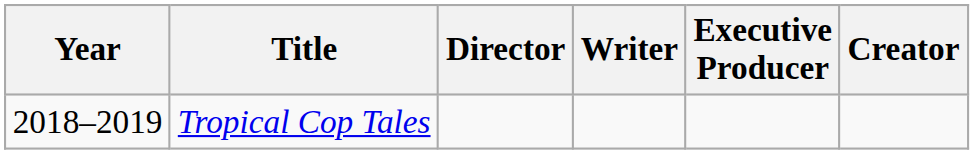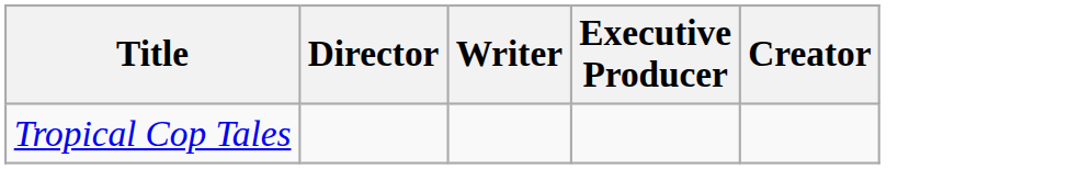 <table class="wikitable">
 <tr>
-<th>Year</th>
 <th>Title</th>
 <th>Director</th>
 <th>Writer</th>
 <th>Executive<br>Producer</th>
 <th>Creator</th>
 </tr>
 <tr>
-<td>2018–2019</td>
 <td><em><a href='#'>Tropical Cop Tales</a></em></td>
 <td></td>
 <td></td>
 <td></td>
 <td></td>
 </tr>
 </table>
